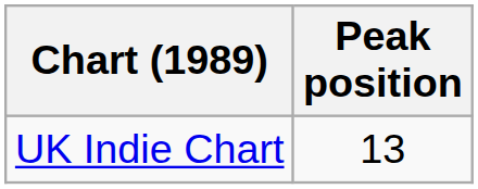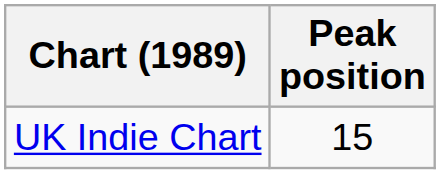 <table class="wikitable sortable">
 <tr>
 <th>Chart (1989)</th>
 <th>Peak<br>position</th>
 </tr>
 <tr>
 <td><a href='#'>UK Indie Chart</a></td>
-<td style="text-align:center;">13</td>
+<td style="text-align:center;">15</td>
 </tr>
 </table>
